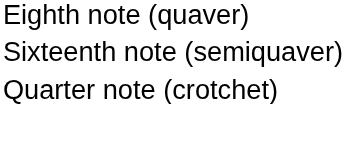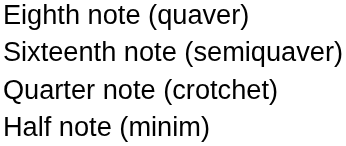 <table>
 <tr style="vertical-align: top;">
 <td></td>
 <td>Eighth note (quaver)</td>
 </tr>
 <tr style="vertical-align: top;">
 <td></td>
 <td>Sixteenth note (semiquaver)</td>
 </tr>
 <tr style="vertical-align: top;">
 <td></td>
 <td>Quarter note (crotchet)</td>
 </tr>
+<tr style="vertical-align: top;">
+<td></td>
+<td>Half note (minim)</td>
+</tr>
 </table>
